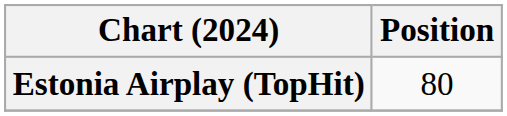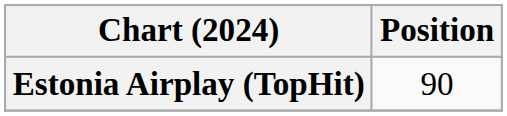 <table class="wikitable plainrowheaders" style="text-align:center">
 <tr>
 <th scope="col">Chart (2024)</th>
 <th scope="col">Position</th>
 </tr>
 <tr>
 <th scope="row">Estonia Airplay (TopHit)</th>
-<td>80</td>
+<td>90</td>
 </tr>
 <tr>
 </tr>
 </table>
